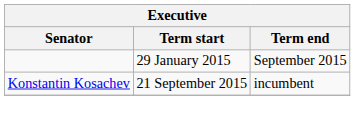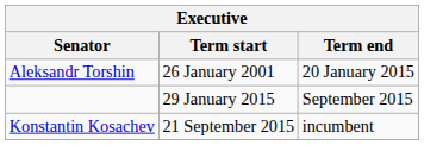 <table class="wikitable sortable">
 <tr>
 <th colspan=3>Executive</th>
 </tr>
 <tr>
 <th>Senator</th>
 <th>Term start</th>
 <th>Term end</th>
+</tr>
+<tr>
+<td><a href='#'>Aleksandr Torshin</a></td>
+<td>26 January 2001</td>
+<td>20 January 2015</td>
 </tr>
 <tr>
 <td></td>
 <td>29 January 2015</td>
 <td>September 2015</td>
 </tr>
 <tr>
 <td><a href='#'>Konstantin Kosachev</a></td>
 <td>21 September 2015</td>
 <td>incumbent</td>
 </tr>
 <tr>
 </tr>
 </table>
